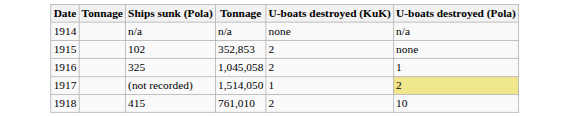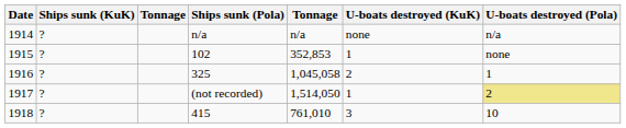 <table class="wikitable" style="margin:1em auto;">
 <tr>
 <th>Date</th>
+<th>Ships sunk (KuK)</th>
 <th>Tonnage</th>
 <th>Ships sunk (Pola)</th>
 <th>Tonnage</th>
 <th>U-boats destroyed (KuK)</th>
 <th>U-boats destroyed (Pola)</th>
 </tr>
 <tr>
 <td>1914</td>
+<td>?</td>
 <td></td>
 <td>n/a</td>
 <td>n/a</td>
 <td>none</td>
 <td>n/a</td>
 </tr>
 <tr>
 <td>1915</td>
+<td>?</td>
 <td></td>
 <td>102</td>
 <td>352,853</td>
-<td>2</td>
+<td>1</td>
 <td>none</td>
 </tr>
 <tr>
 <td>1916</td>
+<td>?</td>
 <td></td>
 <td>325</td>
 <td>1,045,058</td>
 <td>2</td>
 <td>1</td>
 </tr>
 <tr>
 <td>1917</td>
+<td>?</td>
 <td></td>
 <td>(not recorded)</td>
 <td>1,514,050</td>
 <td>1</td>
 <td style="background: khaki;">2</td>
 </tr>
 <tr>
 <td>1918</td>
+<td>?</td>
 <td></td>
 <td>415</td>
 <td>761,010</td>
-<td>2</td>
+<td>3</td>
 <td>10</td>
 </tr>
 </table>
